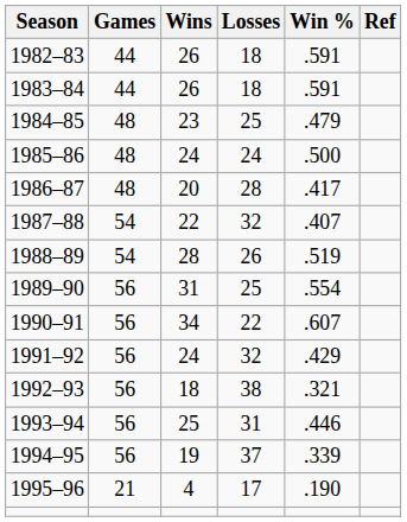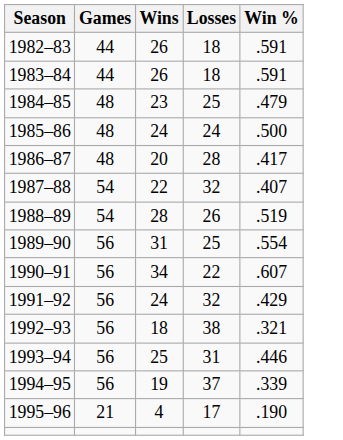 <table class="wikitable sortable" style="text-align:center;">
 <tr>
 <th>Season</th>
 <th>Games</th>
 <th>Wins</th>
 <th>Losses</th>
 <th>Win %</th>
-<th class="unsortable">Ref</th>
 </tr>
 <tr>
 <td>1982–83</td>
 <td>44</td>
 <td>26</td>
 <td>18</td>
 <td>.591</td>
-<td></td>
 </tr>
 <tr>
 <td>1983–84</td>
 <td>44</td>
 <td>26</td>
 <td>18</td>
 <td>.591</td>
-<td></td>
 </tr>
 <tr>
 <td>1984–85</td>
 <td>48</td>
 <td>23</td>
 <td>25</td>
 <td>.479</td>
-<td></td>
 </tr>
 <tr>
 <td>1985–86</td>
 <td>48</td>
 <td>24</td>
 <td>24</td>
 <td>.500</td>
-<td></td>
 </tr>
 <tr>
 <td>1986–87</td>
 <td>48</td>
 <td>20</td>
 <td>28</td>
 <td>.417</td>
-<td></td>
 </tr>
 <tr>
 <td>1987–88</td>
 <td>54</td>
 <td>22</td>
 <td>32</td>
 <td>.407</td>
-<td></td>
 </tr>
 <tr>
 <td>1988–89</td>
 <td>54</td>
 <td>28</td>
 <td>26</td>
 <td>.519</td>
-<td></td>
 </tr>
 <tr>
 <td>1989–90</td>
 <td>56</td>
 <td>31</td>
 <td>25</td>
 <td>.554</td>
-<td></td>
 </tr>
 <tr>
 <td>1990–91</td>
 <td>56</td>
 <td>34</td>
 <td>22</td>
 <td>.607</td>
-<td></td>
 </tr>
 <tr>
 <td>1991–92</td>
 <td>56</td>
 <td>24</td>
 <td>32</td>
 <td>.429</td>
-<td></td>
 </tr>
 <tr>
 <td>1992–93</td>
 <td>56</td>
 <td>18</td>
 <td>38</td>
 <td>.321</td>
-<td></td>
 </tr>
 <tr>
 <td>1993–94</td>
 <td>56</td>
 <td>25</td>
 <td>31</td>
 <td>.446</td>
-<td></td>
 </tr>
 <tr>
 <td>1994–95</td>
 <td>56</td>
 <td>19</td>
 <td>37</td>
 <td>.339</td>
-<td></td>
 </tr>
 <tr>
 <td>1995–96</td>
 <td>21</td>
 <td>4</td>
 <td>17</td>
 <td>.190</td>
-<td></td>
 </tr>
 <tr>
 <td></td>
 <td></td>
 <td></td>
 <td></td>
 <td></td>
-<td></td>
 </tr>
 </table>
